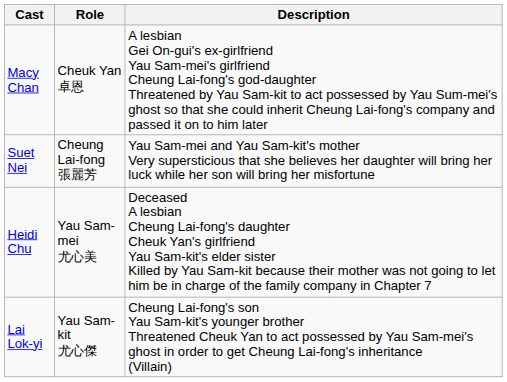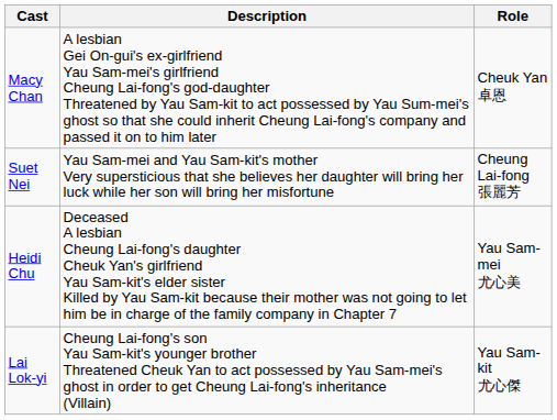 <table class="wikitable">
 <tr>
 <th>Cast</th>
+<th>Description</th>
 <th>Role</th>
-<th>Description</th>
 </tr>
 <tr>
 <td><a href='#'>Macy Chan</a></td>
+<td>A lesbian<br>Gei On-gui's ex-girlfriend<br>Yau Sam-mei's girlfriend<br>Cheung Lai-fong's god-daughter<br>Threatened by Yau Sam-kit to act possessed by Yau Sum-mei's ghost so that she could inherit Cheung Lai-fong's company and passed it on to him later</td>
 <td>Cheuk Yan<br>卓恩</td>
-<td>A lesbian<br>Gei On-gui's ex-girlfriend<br>Yau Sam-mei's girlfriend<br>Cheung Lai-fong's god-daughter<br>Threatened by Yau Sam-kit to act possessed by Yau Sum-mei's ghost so that she could inherit Cheung Lai-fong's company and passed it on to him later</td>
 </tr>
 <tr>
 <td><a href='#'>Suet Nei</a></td>
+<td>Yau Sam-mei and Yau Sam-kit's mother<br>Very supersticious that she believes her daughter will bring her luck while her son will bring her misfortune</td>
 <td>Cheung Lai-fong<br>張麗芳</td>
-<td>Yau Sam-mei and Yau Sam-kit's mother<br>Very supersticious that she believes her daughter will bring her luck while her son will bring her misfortune</td>
 </tr>
 <tr>
 <td><a href='#'>Heidi Chu</a></td>
+<td>Deceased<br>A lesbian<br>Cheung Lai-fong's daughter<br>Cheuk Yan's girlfriend<br>Yau Sam-kit's elder sister<br>Killed by Yau Sam-kit because their mother was not going to let him be in charge of the family company in Chapter 7</td>
 <td>Yau Sam-mei<br>尤心美</td>
-<td>Deceased<br>A lesbian<br>Cheung Lai-fong's daughter<br>Cheuk Yan's girlfriend<br>Yau Sam-kit's elder sister<br>Killed by Yau Sam-kit because their mother was not going to let him be in charge of the family company in Chapter 7</td>
 </tr>
 <tr>
 <td><a href='#'>Lai Lok-yi</a></td>
+<td>Cheung Lai-fong's son<br>Yau Sam-kit's younger brother<br>Threatened Cheuk Yan to act possessed by Yau Sam-mei's ghost in order to get Cheung Lai-fong's inheritance<br>(Villain)</td>
 <td>Yau Sam-kit<br>尤心傑</td>
-<td>Cheung Lai-fong's son<br>Yau Sam-kit's younger brother<br>Threatened Cheuk Yan to act possessed by Yau Sam-mei's ghost in order to get Cheung Lai-fong's inheritance<br>(Villain)</td>
 </tr>
 </table>
